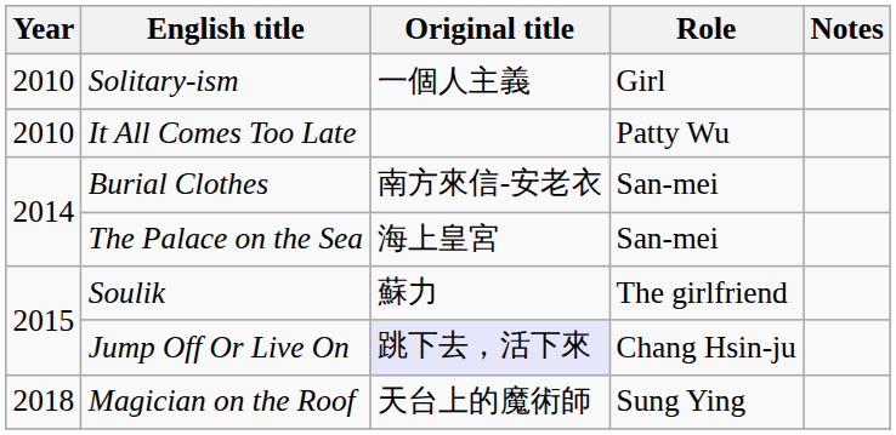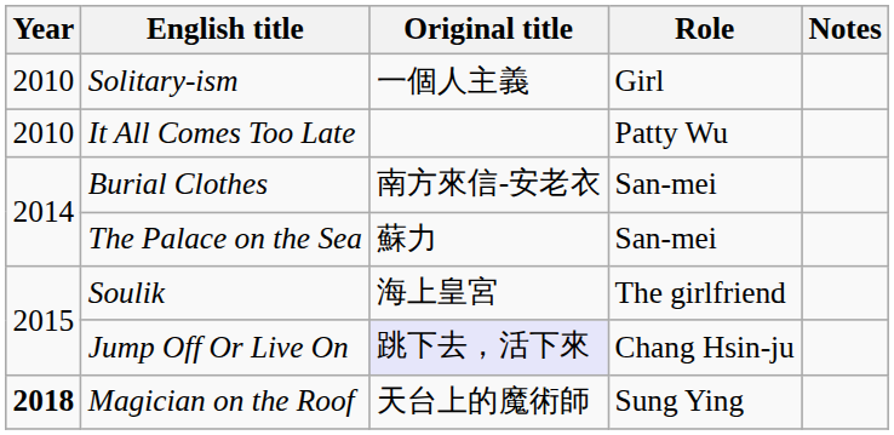 <table class="wikitable sortable">
 <tr>
 <th>Year</th>
 <th>English title</th>
 <th>Original title</th>
 <th>Role</th>
 <th class="unsortable">Notes</th>
 </tr>
 <tr>
 <td>2010</td>
 <td><em>Solitary-ism</em></td>
 <td>一個人主義</td>
 <td>Girl</td>
 <td></td>
 </tr>
 <tr>
 <td>2010</td>
 <td><em>It All Comes Too Late</em></td>
 <td></td>
 <td>Patty Wu</td>
 <td></td>
 </tr>
 <tr>
 <td rowspan=2>2014</td>
 <td><em>Burial Clothes</em></td>
 <td>南方來信-安老衣</td>
 <td>San-mei</td>
 <td></td>
 </tr>
 <tr>
 <td><em>The Palace on the Sea</em></td>
-<td>海上皇宮</td>
+<td>蘇力</td>
 <td>San-mei</td>
 <td></td>
 </tr>
 <tr>
 <td rowspan=2>2015</td>
 <td><em>Soulik</em></td>
-<td>蘇力</td>
+<td>海上皇宮</td>
 <td>The girlfriend</td>
 <td></td>
 </tr>
 <tr>
 <td><em>Jump Off Or Live On</em></td>
 <td style="background: lavender;">跳下去，活下來</td>
 <td>Chang Hsin-ju</td>
 <td></td>
 </tr>
 <tr>
-<td>2018</td>
+<td><strong>2018</strong></td>
 <td><em>Magician on the Roof</em></td>
 <td>天台上的魔術師</td>
 <td>Sung Ying</td>
 <td></td>
 </tr>
 </table>
